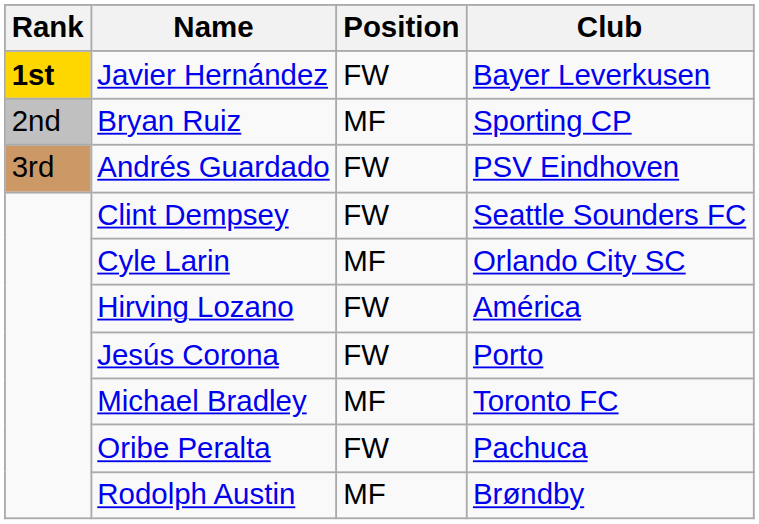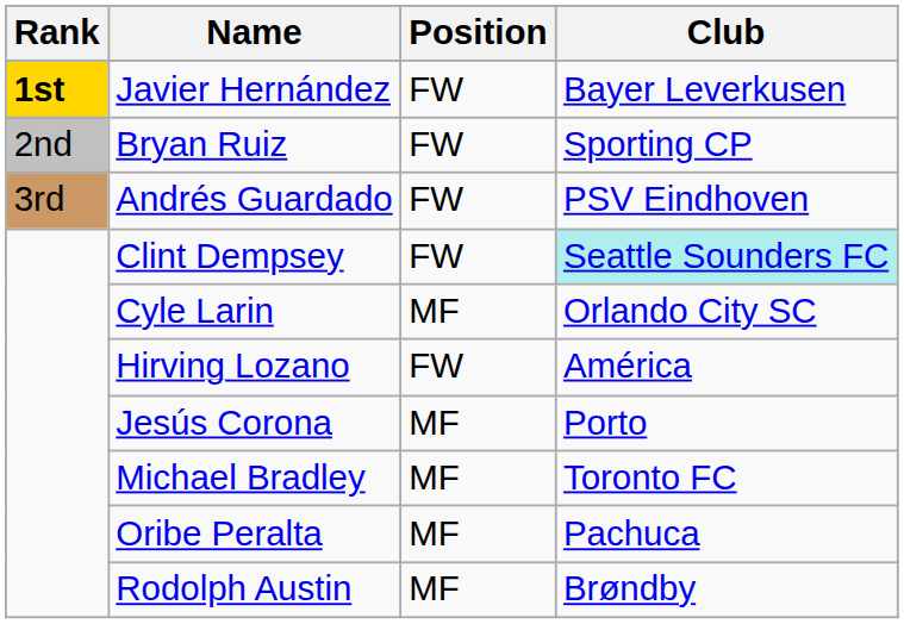 <table class="wikitable">
 <tr>
 <th>Rank</th>
 <th>Name</th>
 <th>Position</th>
 <th>Club</th>
 </tr>
 <tr>
 <td scope=col style="background-color: gold"><strong>1st</strong></td>
 <td> <a href='#'>Javier Hernández</a></td>
 <td>FW</td>
 <td> <a href='#'>Bayer Leverkusen</a></td>
 </tr>
 <tr>
 <td scope=col style="background-color: silver">2nd</td>
 <td> <a href='#'>Bryan Ruiz</a></td>
-<td>MF</td>
+<td>FW</td>
 <td> <a href='#'>Sporting CP</a></td>
 </tr>
 <tr>
 <td scope=col style="background-color: #cc9966">3rd</td>
 <td> <a href='#'>Andrés Guardado</a></td>
 <td>FW</td>
 <td> <a href='#'>PSV Eindhoven</a></td>
 </tr>
 <tr>
 <td rowspan="7"> </td>
 <td> <a href='#'>Clint Dempsey</a></td>
 <td>FW</td>
-<td> <a href='#'>Seattle Sounders FC</a></td>
+<td style="background: paleturquoise;"> <a href='#'>Seattle Sounders FC</a></td>
 </tr>
 <tr>
 <td> <a href='#'>Cyle Larin</a></td>
 <td>MF</td>
 <td> <a href='#'>Orlando City SC</a></td>
 </tr>
 <tr>
 <td> <a href='#'>Hirving Lozano</a></td>
 <td>FW</td>
 <td> <a href='#'>América</a></td>
 </tr>
 <tr>
 <td> <a href='#'>Jesús Corona</a></td>
-<td>FW</td>
+<td>MF</td>
 <td> <a href='#'>Porto</a></td>
 </tr>
 <tr>
 <td> <a href='#'>Michael Bradley</a></td>
 <td>MF</td>
 <td> <a href='#'>Toronto FC</a></td>
 </tr>
 <tr>
 <td> <a href='#'>Oribe Peralta</a></td>
-<td>FW</td>
+<td>MF</td>
 <td> <a href='#'>Pachuca</a></td>
 </tr>
 <tr>
 <td> <a href='#'>Rodolph Austin</a></td>
 <td>MF</td>
 <td> <a href='#'>Brøndby</a></td>
 </tr>
 </table>
